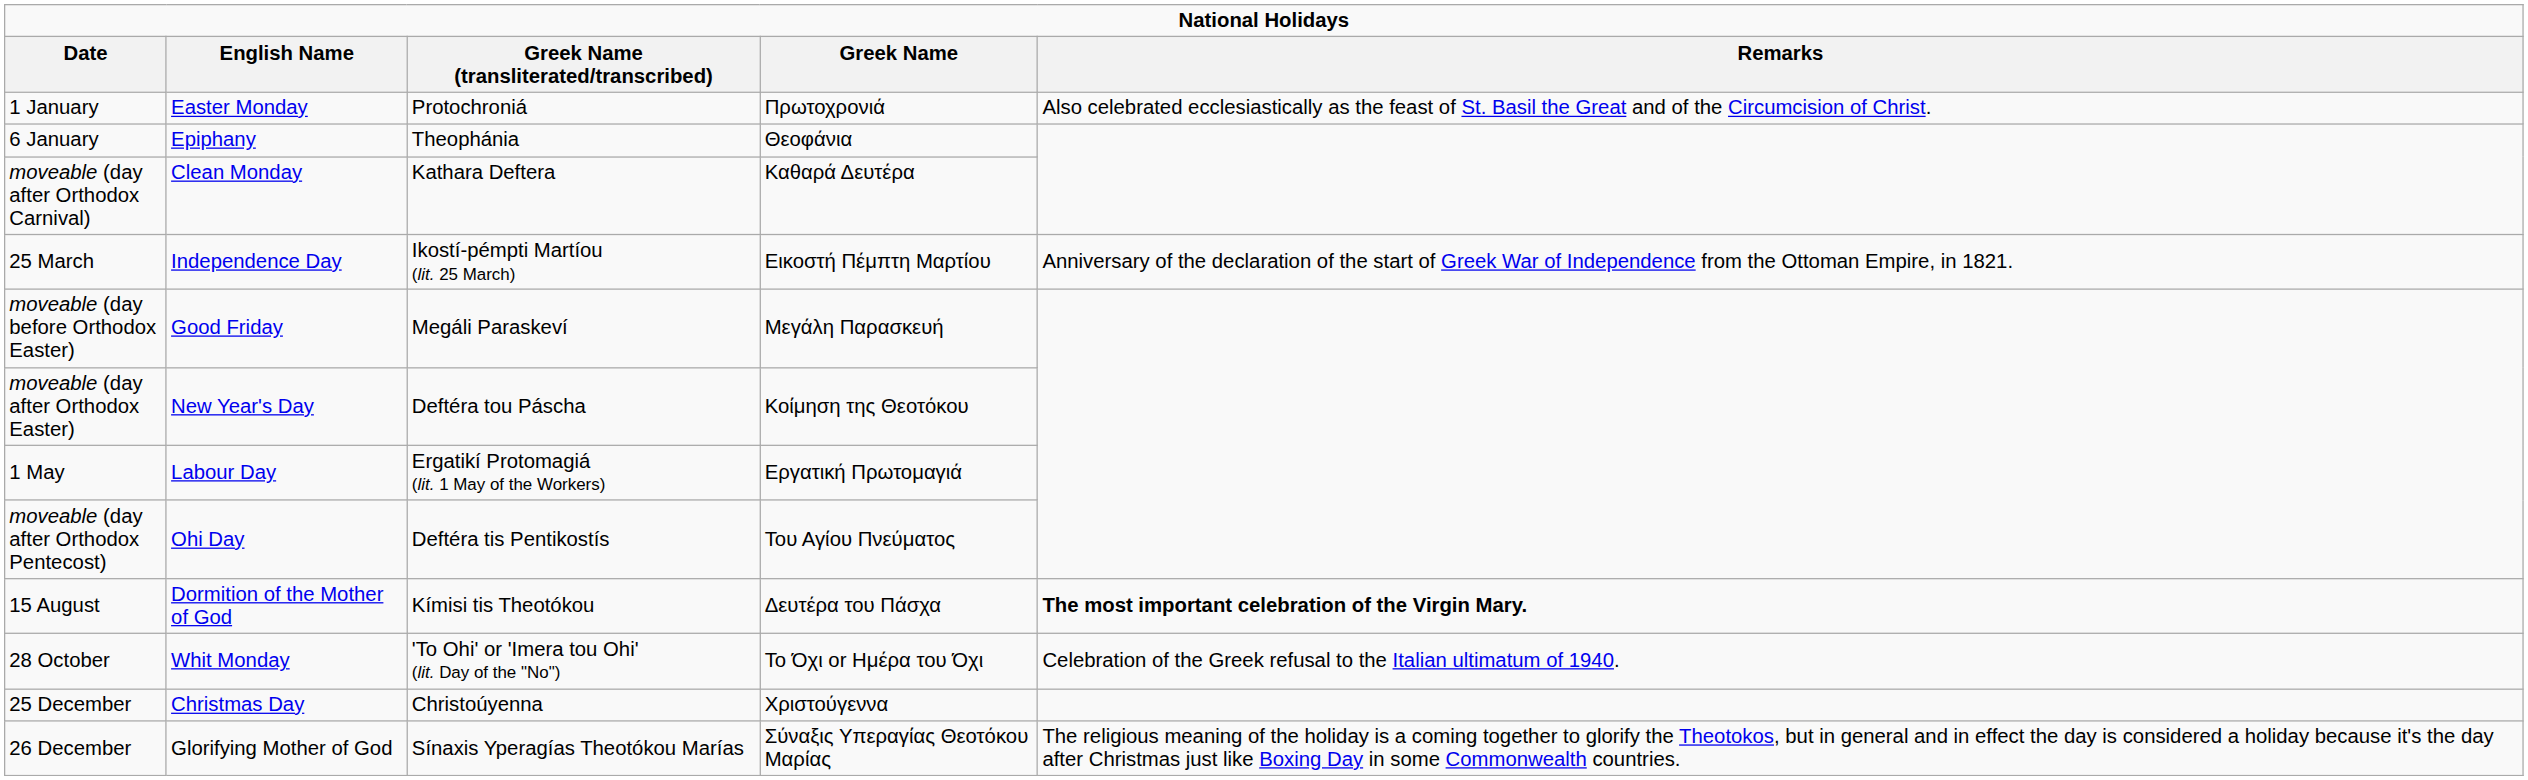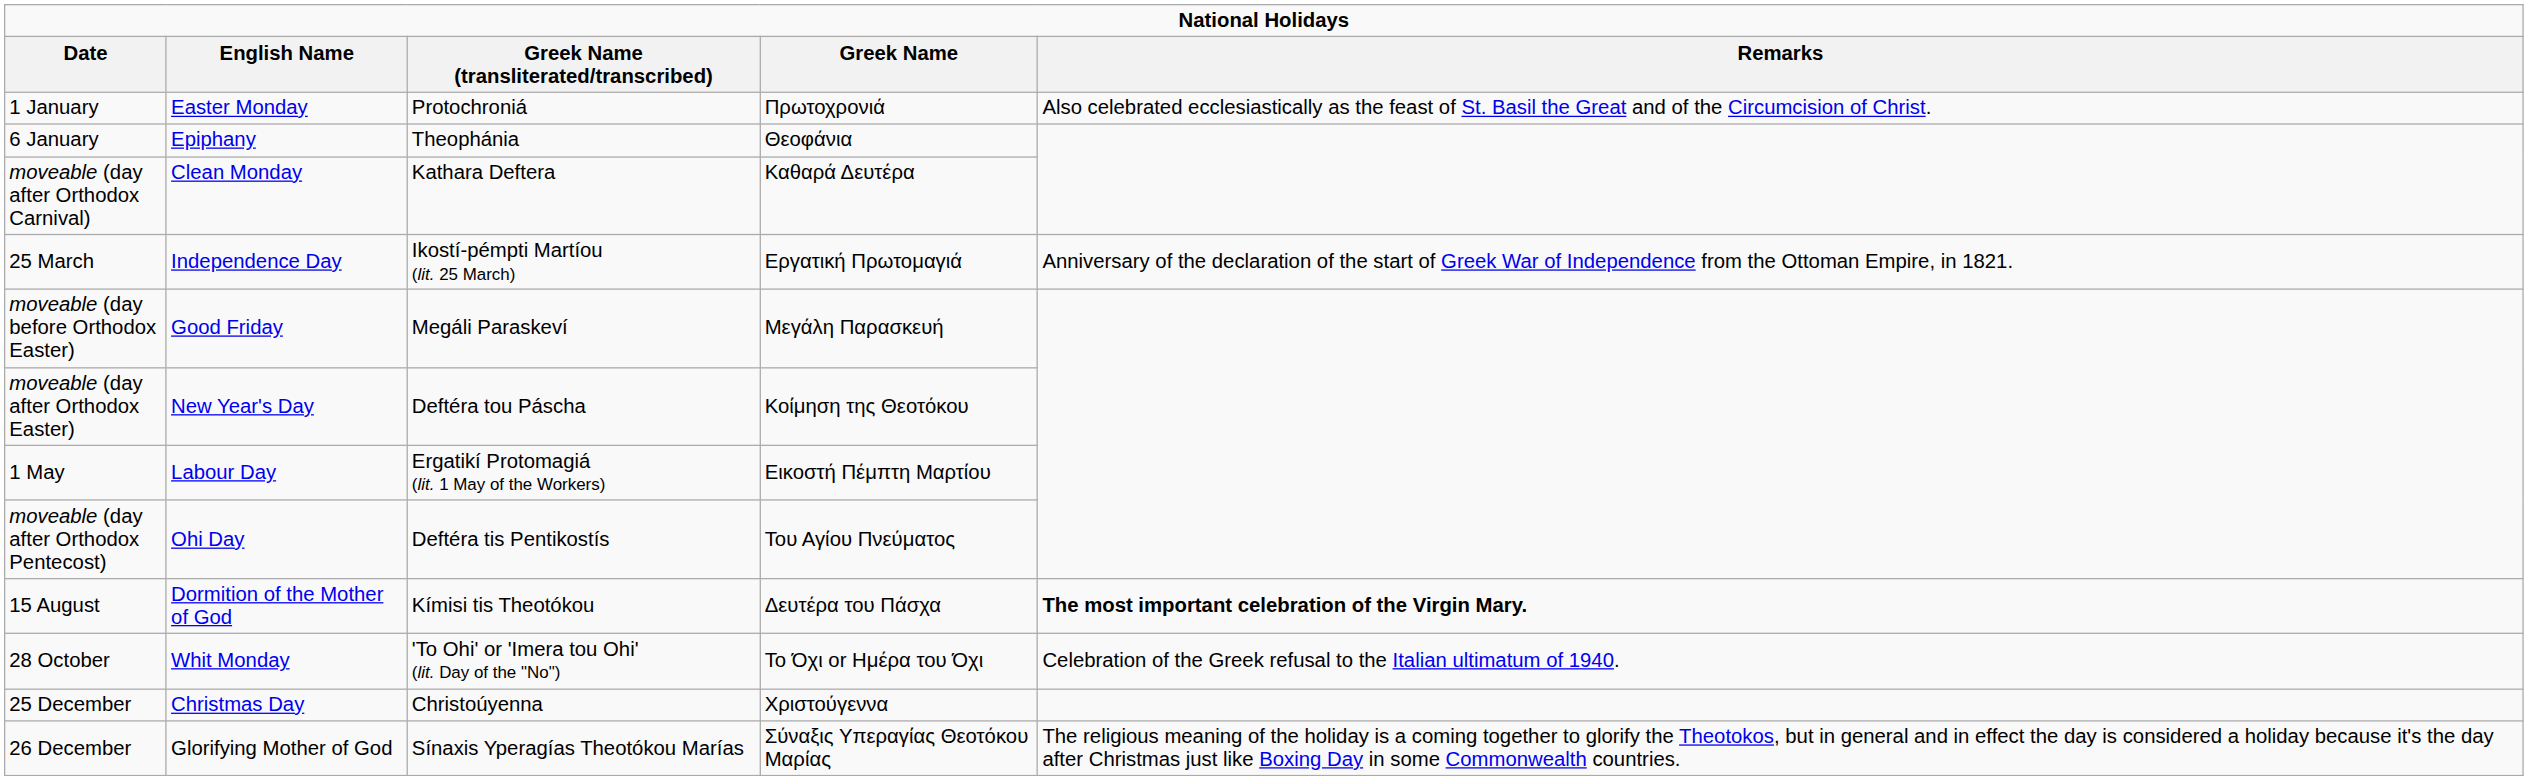 <table class="wikitable" width="100%">
 <tr>
 <td colspan="6" style="text-align:center"><strong>National Holidays</strong></td>
 </tr>
 <tr valign="top">
 <th style="width:120px">Date</th>
 <th>English Name</th>
 <th>Greek Name (transliterated/transcribed)</th>
 <th>Greek Name</th>
 <th>Remarks</th>
 </tr>
 <tr>
 <td>1 January</td>
 <td><a href='#'>Easter Monday</a></td>
 <td>Protochroniá</td>
 <td>Πρωτοχρονιά</td>
 <td>Also celebrated ecclesiastically as the feast of <a href='#'>St. Basil the Great</a> and of the <a href='#'>Circumcision of Christ</a>.</td>
 </tr>
 <tr>
 <td>6 January</td>
 <td><a href='#'>Epiphany</a></td>
 <td>Theophánia</td>
 <td>Θεοφάνια</td>
 </tr>
 <tr valign="top">
 <td><em>moveable</em> (day after Orthodox Carnival)</td>
 <td><a href='#'>Clean Monday</a></td>
 <td>Kathara Deftera</td>
 <td>Καθαρά Δευτέρα</td>
 </tr>
 <tr>
 <td>25 March</td>
 <td><a href='#'>Independence Day</a></td>
 <td>Ikostí-pémpti Martíou  <br><small>(<em>lit.</em> 25 March)</small></td>
-<td>Εικοστή Πέμπτη Μαρτίου</td>
+<td>Εργατική Πρωτομαγιά</td>
 <td>Anniversary of the declaration of the start of <a href='#'>Greek War of Independence</a> from the Ottoman Empire, in 1821.</td>
 </tr>
 <tr>
 <td><em>moveable</em> (day before Orthodox Easter)</td>
 <td><a href='#'>Good Friday</a></td>
 <td>Megáli Paraskeví</td>
 <td>Μεγάλη Παρασκευή</td>
 </tr>
 <tr>
 <td><em>moveable</em> (day after Orthodox Easter)</td>
 <td><a href='#'>New Year's Day</a></td>
 <td>Deftéra tou Páscha</td>
 <td>Κοίμηση της Θεοτόκου</td>
 </tr>
 <tr>
 <td>1 May</td>
 <td><a href='#'>Labour Day</a></td>
 <td>Ergatikí Protomagiá <br><small>(<em>lit.</em> 1 May of the Workers)</small></td>
-<td>Εργατική Πρωτομαγιά</td>
+<td>Εικοστή Πέμπτη Μαρτίου</td>
 </tr>
 <tr>
 <td><em>moveable</em> (day after Orthodox Pentecost)</td>
 <td><a href='#'>Ohi Day</a></td>
 <td>Deftéra tis Pentikostís</td>
 <td>Του Αγίου Πνεύματος</td>
 </tr>
 <tr>
 <td>15 August</td>
 <td><a href='#'>Dormition of the Mother of God</a></td>
 <td>Kímisi tis Theotókou</td>
 <td>Δευτέρα του Πάσχα</td>
 <td><strong>The most important celebration of the Virgin Mary.</strong></td>
 </tr>
 <tr>
 <td>28 October</td>
 <td><a href='#'>Whit Monday</a></td>
 <td>'To Ohi' or 'Imera tou Ohi' <br><small>(<em>lit.</em> Day of the "No")</small></td>
 <td>Το Όχι or Ημέρα του Όχι</td>
 <td>Celebration of the Greek refusal to the <a href='#'>Italian ultimatum of 1940</a>.</td>
 </tr>
 <tr>
 <td>25 December</td>
 <td><a href='#'>Christmas Day</a></td>
 <td>Christoúyenna</td>
 <td>Χριστούγεννα</td>
 </tr>
 <tr>
 <td>26 December</td>
 <td>Glorifying Mother of God</td>
 <td>Sínaxis Yperagías Theotókou Marías</td>
 <td>Σύναξις Υπεραγίας Θεοτόκου Μαρίας</td>
 <td>The religious meaning of the holiday is a coming together to glorify the <a href='#'>Theotokos</a>, but in general and in effect the day is considered a holiday because it's the day after Christmas just like <a href='#'>Boxing Day</a> in some <a href='#'>Commonwealth</a> countries.</td>
 </tr>
 </table>
